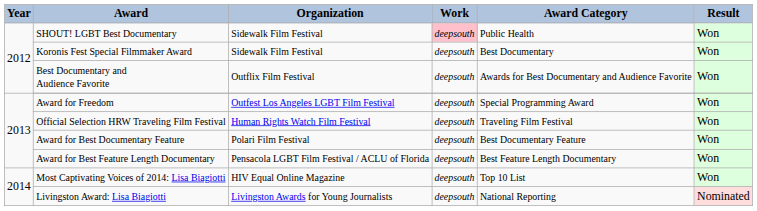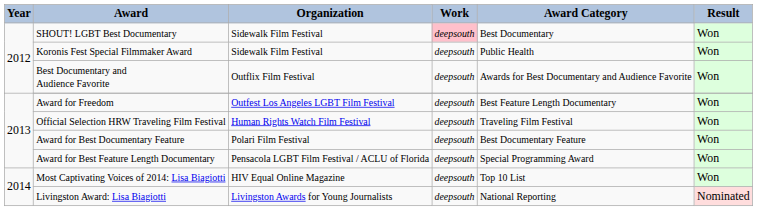 <table class="wikitable">
 <tr style="text-align:center;">
 <th style="background:#B0C4DE;">Year</th>
 <th style="background:#B0C4DE;">Award</th>
 <th style="background:#B0C4DE;">Organization</th>
 <th style="background:#B0C4DE;">Work</th>
 <th style="background:#B0C4DE;">Award Category</th>
 <th style="background:#B0C4DE;">Result</th>
 </tr>
 <tr>
 <td rowspan="3">2012</td>
 <td><small>SHOUT! LGBT Best Documentary</small></td>
 <td><small>Sidewalk Film Festival</small></td>
 <td style="background: pink;"><small><em>deepsouth</em></small></td>
-<td><small>Public Health</small></td>
+<td><small>Best Documentary</small></td>
 <td style="background:#dfd;">Won</td>
 </tr>
 <tr>
 <td><small>Koronis Fest Special Filmmaker Award</small></td>
 <td><small>Sidewalk Film Festival</small></td>
 <td><small><em>deepsouth</em></small></td>
-<td><small>Best Documentary</small></td>
+<td><small>Public Health</small></td>
 <td style="background:#dfd;">Won</td>
 </tr>
 <tr>
 <td><small>Best Documentary and<br>Audience Favorite</small></td>
 <td><small>Outflix Film Festival</small></td>
 <td><small><em>deepsouth</em></small></td>
 <td><small>Awards for Best Documentary and Audience Favorite</small></td>
 <td style="background:#dfd;">Won</td>
 </tr>
 <tr>
 <td rowspan="5">2013</td>
 </tr>
 <tr>
 <td><small>Award for Freedom</small></td>
 <td><small><a href='#'>Outfest Los Angeles LGBT Film Festival</a></small></td>
 <td><small><em>deepsouth</em></small></td>
-<td><small>Special Programming Award</small></td>
+<td><small>Best Feature Length Documentary</small></td>
 <td style="background:#dfd;">Won</td>
 </tr>
 <tr>
 <td><small>Official Selection HRW Traveling Film Festival</small></td>
 <td><small><a href='#'>Human Rights Watch Film Festival</a></small></td>
 <td><small><em>deepsouth</em></small></td>
 <td><small>Traveling Film Festival</small></td>
 <td style="background:#dfd;">Won</td>
 </tr>
 <tr>
 <td><small>Award for Best Documentary Feature</small></td>
 <td><small>Polari Film Festival</small></td>
 <td><small><em>deepsouth</em></small></td>
 <td><small>Best Documentary Feature</small></td>
 <td style="background:#dfd;">Won</td>
 </tr>
 <tr>
 <td><small>Award for Best Feature Length Documentary</small></td>
 <td><small>Pensacola LGBT Film Festival / ACLU of Florida</small></td>
 <td><small><em>deepsouth</em></small></td>
-<td><small>Best Feature Length Documentary</small></td>
+<td><small>Special Programming Award</small></td>
 <td style="background:#dfd;">Won</td>
 </tr>
 <tr>
 <td rowspan="3">2014</td>
 <td><small>Most Captivating Voices of 2014: <a href='#'>Lisa Biagiotti</a></small></td>
 <td><small>HIV Equal Online Magazine</small></td>
 <td><small><em>deepsouth</em></small></td>
 <td><small>Top 10 List</small></td>
 <td style="background:#dfd;">Won</td>
 </tr>
 <tr>
 <td><small>Livingston Award: <a href='#'>Lisa Biagiotti</a></small></td>
 <td><small><a href='#'>Livingston Awards</a> for Young Journalists</small></td>
 <td><small><em>deepsouth</em></small></td>
 <td><small>National Reporting</small></td>
 <td style="background:#fdd;">Nominated</td>
 </tr>
 </table>
